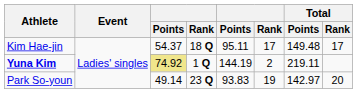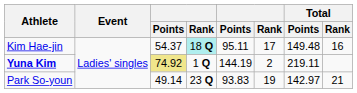 <table class="wikitable" style="font-size:90%">
 <tr>
 <th rowspan="2">Athlete</th>
 <th rowspan="2">Event</th>
 <th colspan="2"></th>
 <th colspan="2"></th>
 <th colspan="2">Total</th>
 </tr>
 <tr style="font-size:95%">
 <th>Points</th>
 <th>Rank</th>
 <th>Points</th>
 <th>Rank</th>
 <th>Points</th>
 <th>Rank</th>
 </tr>
 <tr align=center>
 <td align=left><a href='#'>Kim Hae-jin</a></td>
 <td align=left rowspan=3><a href='#'>Ladies' singles</a></td>
 <td>54.37</td>
-<td>18 <strong>Q</strong></td>
+<td style="background: paleturquoise;">18 <strong>Q</strong></td>
 <td>95.11</td>
 <td>17</td>
 <td>149.48</td>
-<td>17</td>
+<td>16</td>
 </tr>
 <tr align=center>
 <td align=left><strong><a href='#'>Yuna Kim</a></strong></td>
 <td style="background: khaki;">74.92</td>
 <td>1 <strong>Q</strong></td>
 <td>144.19</td>
 <td>2</td>
 <td>219.11</td>
 <td></td>
 </tr>
 <tr align=center>
 <td align=left><a href='#'>Park So-youn</a></td>
 <td>49.14</td>
 <td>23 <strong>Q</strong></td>
 <td>93.83</td>
 <td>19</td>
 <td>142.97</td>
-<td>20</td>
+<td>21</td>
 </tr>
 </table>
